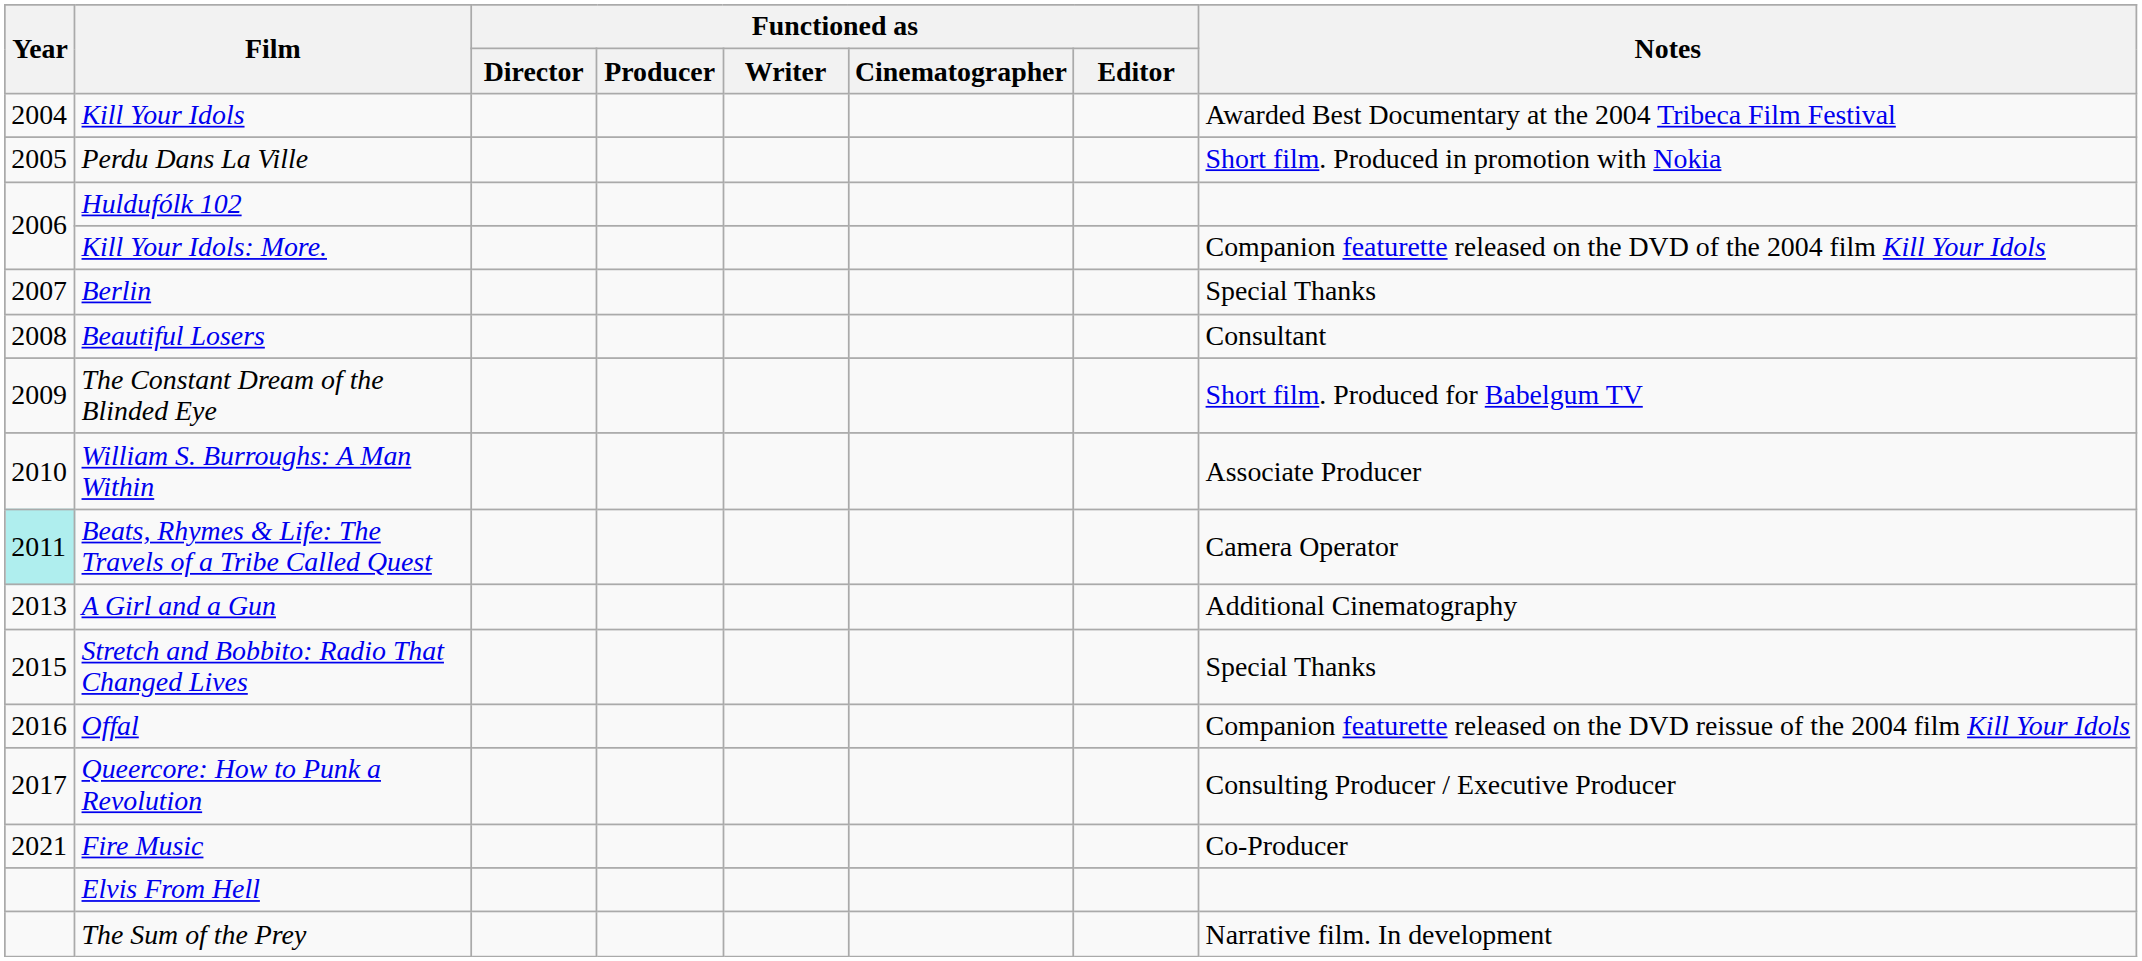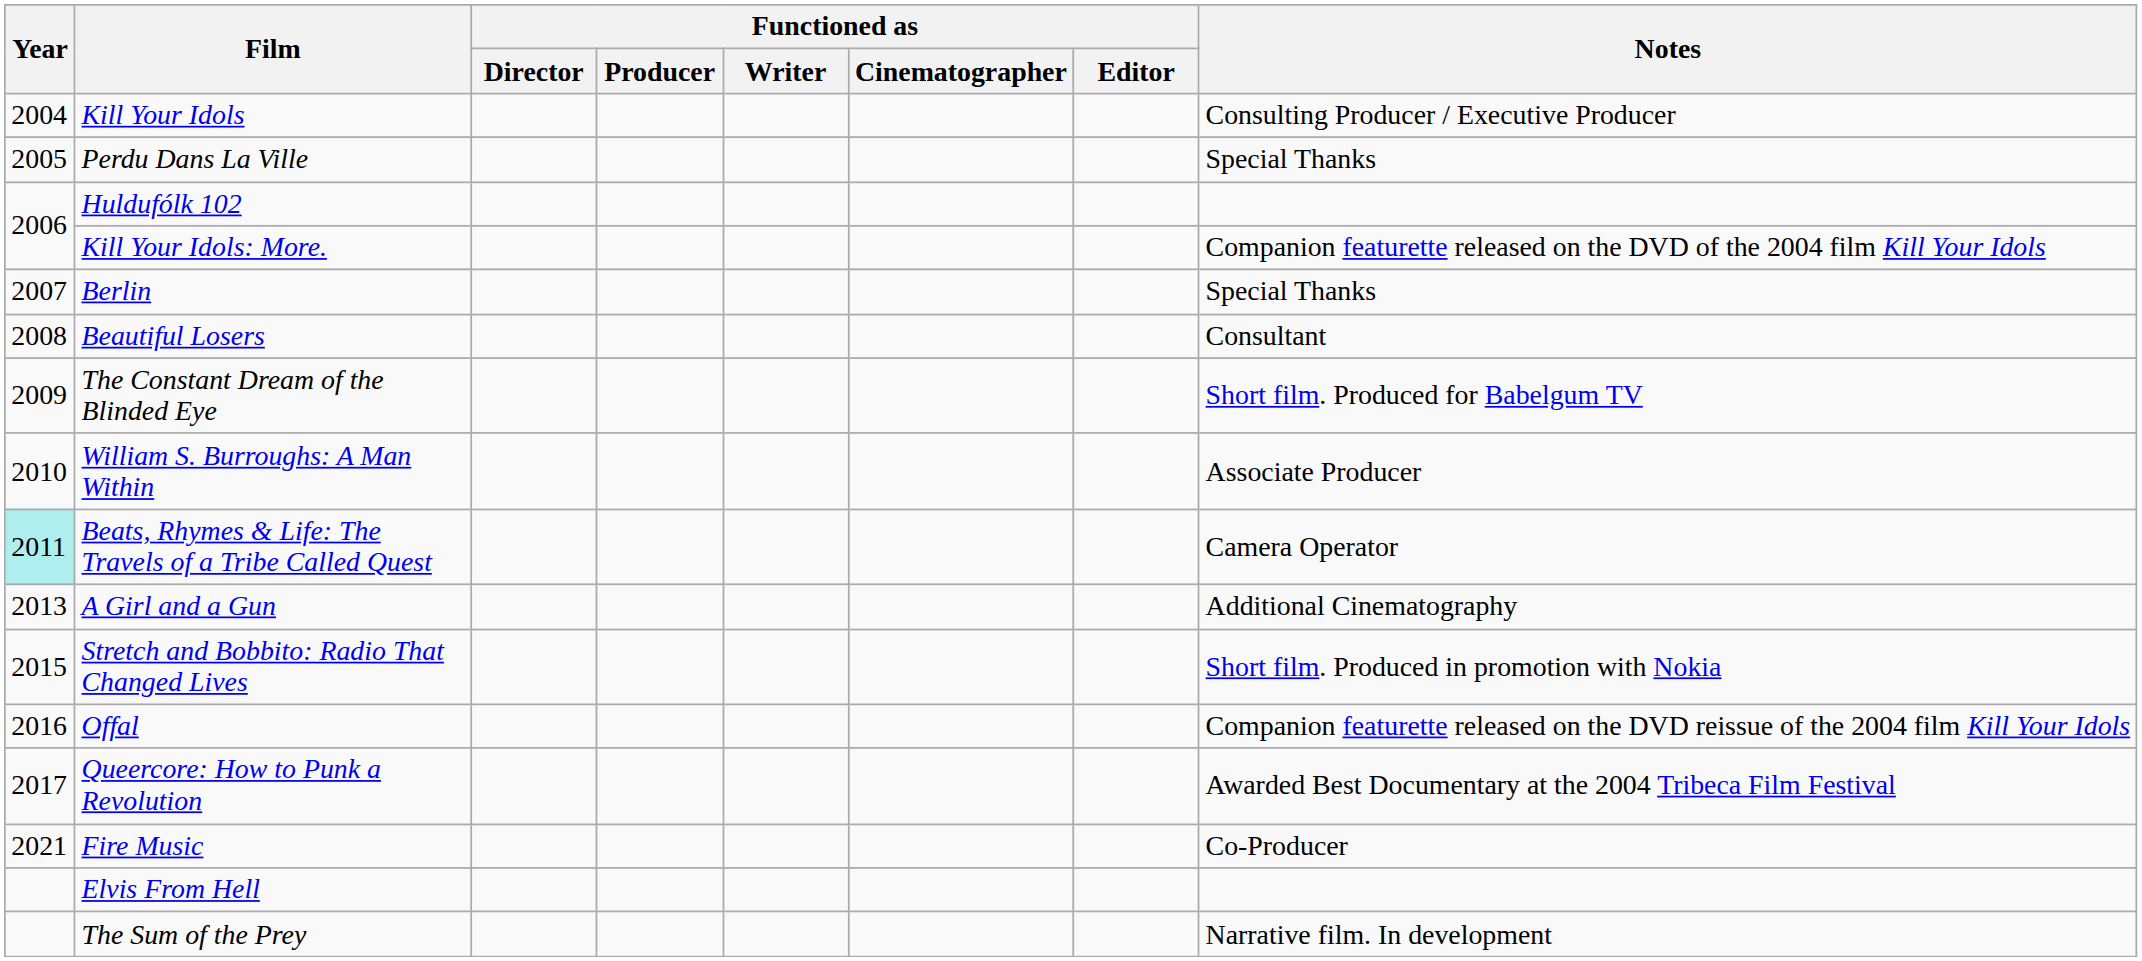 <table class="wikitable" style="margin-right: 0;">
 <tr>
 <th rowspan="2" style="width:33px;">Year</th>
 <th rowspan="2" style="width:220px;">Film</th>
 <th colspan="5">Functioned as</th>
 <th rowspan="2">Notes</th>
 </tr>
 <tr>
 <th style="width:65px;">Director</th>
 <th style="width:65px;">Producer</th>
 <th width=65>Writer</th>
 <th width=65>Cinematographer</th>
 <th style="width:65px;">Editor</th>
 </tr>
 <tr>
 <td>2004</td>
 <td><em><a href='#'>Kill Your Idols</a></em></td>
 <td></td>
 <td></td>
 <td></td>
 <td></td>
 <td></td>
-<td>Awarded Best Documentary at the 2004 <a href='#'>Tribeca Film Festival</a></td>
+<td>Consulting Producer / Executive Producer</td>
 </tr>
 <tr>
 <td>2005</td>
 <td><em>Perdu Dans La Ville</em></td>
 <td></td>
 <td></td>
 <td></td>
 <td></td>
 <td></td>
-<td><a href='#'>Short film</a>.  Produced in promotion with <a href='#'>Nokia</a></td>
+<td>Special Thanks</td>
 </tr>
 <tr>
 <td rowspan="2">2006</td>
 <td><em><a href='#'>Huldufólk 102</a></em></td>
 <td></td>
 <td></td>
 <td></td>
 <td></td>
 <td></td>
 <td></td>
 </tr>
 <tr>
 <td><em><a href='#'>Kill Your Idols: More.</a></em></td>
 <td></td>
 <td></td>
 <td></td>
 <td></td>
 <td></td>
 <td>Companion <a href='#'>featurette</a> released on the DVD of the 2004 film <em><a href='#'>Kill Your Idols</a></em></td>
 </tr>
 <tr>
 <td>2007</td>
 <td><em><a href='#'>Berlin</a></em></td>
 <td></td>
 <td></td>
 <td></td>
 <td></td>
 <td></td>
 <td>Special Thanks</td>
 </tr>
 <tr>
 <td>2008</td>
 <td><em><a href='#'>Beautiful Losers</a></em></td>
 <td></td>
 <td></td>
 <td></td>
 <td></td>
 <td></td>
 <td>Consultant</td>
 </tr>
 <tr>
 <td>2009</td>
 <td><em>The Constant Dream of the Blinded Eye</em></td>
 <td></td>
 <td></td>
 <td></td>
 <td></td>
 <td></td>
 <td><a href='#'>Short film</a>.  Produced for <a href='#'>Babelgum TV</a></td>
 </tr>
 <tr>
 <td>2010</td>
 <td><em><a href='#'>William S. Burroughs: A Man Within</a></em></td>
 <td></td>
 <td></td>
 <td></td>
 <td></td>
 <td></td>
 <td>Associate Producer</td>
 </tr>
 <tr>
 <td style="background: paleturquoise;">2011</td>
 <td><em><a href='#'>Beats, Rhymes & Life: The Travels of a Tribe Called Quest</a></em></td>
 <td></td>
 <td></td>
 <td></td>
 <td></td>
 <td></td>
 <td>Camera Operator</td>
 </tr>
 <tr>
 <td>2013</td>
 <td><em><a href='#'>A Girl and a Gun</a></em></td>
 <td></td>
 <td></td>
 <td></td>
 <td></td>
 <td></td>
 <td>Additional Cinematography</td>
 </tr>
 <tr>
 <td>2015</td>
 <td><em><a href='#'>Stretch and Bobbito: Radio That Changed Lives</a></em></td>
 <td></td>
 <td></td>
 <td></td>
 <td></td>
 <td></td>
-<td>Special Thanks</td>
+<td><a href='#'>Short film</a>.  Produced in promotion with <a href='#'>Nokia</a></td>
 </tr>
 <tr>
 <td>2016</td>
 <td><em><a href='#'>Offal</a></em></td>
 <td></td>
 <td></td>
 <td></td>
 <td></td>
 <td></td>
 <td>Companion <a href='#'>featurette</a> released on the DVD reissue of the 2004 film <em><a href='#'>Kill Your Idols</a></em></td>
 </tr>
 <tr>
 <td>2017</td>
 <td><em><a href='#'>Queercore: How to Punk a Revolution</a></em></td>
 <td></td>
 <td></td>
 <td></td>
 <td></td>
 <td></td>
-<td>Consulting Producer / Executive Producer</td>
+<td>Awarded Best Documentary at the 2004 <a href='#'>Tribeca Film Festival</a></td>
 </tr>
 <tr>
 <td>2021</td>
 <td><em><a href='#'>Fire Music</a></em></td>
 <td></td>
 <td></td>
 <td></td>
 <td></td>
 <td></td>
 <td>Co-Producer</td>
 </tr>
 <tr>
 <td></td>
 <td><em><a href='#'>Elvis From Hell</a></em></td>
 <td></td>
 <td></td>
 <td></td>
 <td></td>
 <td></td>
 <td></td>
 </tr>
 <tr>
 <td></td>
 <td><em>The Sum of the Prey</em></td>
 <td></td>
 <td></td>
 <td></td>
 <td></td>
 <td></td>
 <td>Narrative film. In development</td>
 </tr>
 </table>
